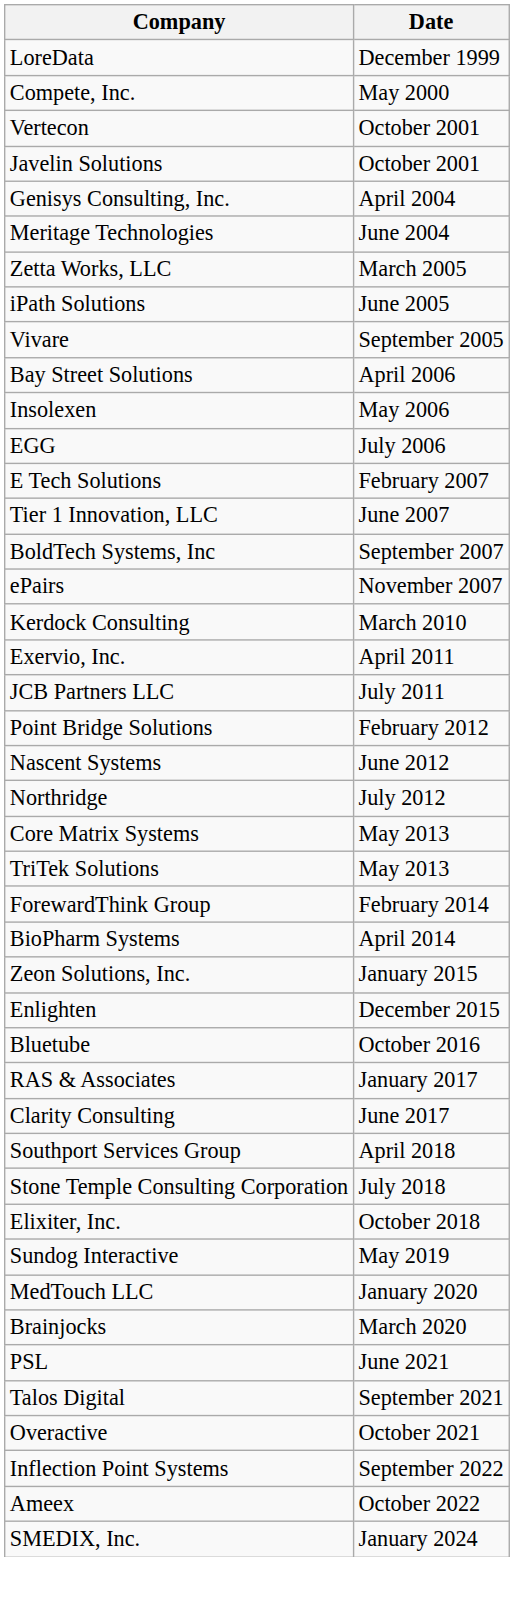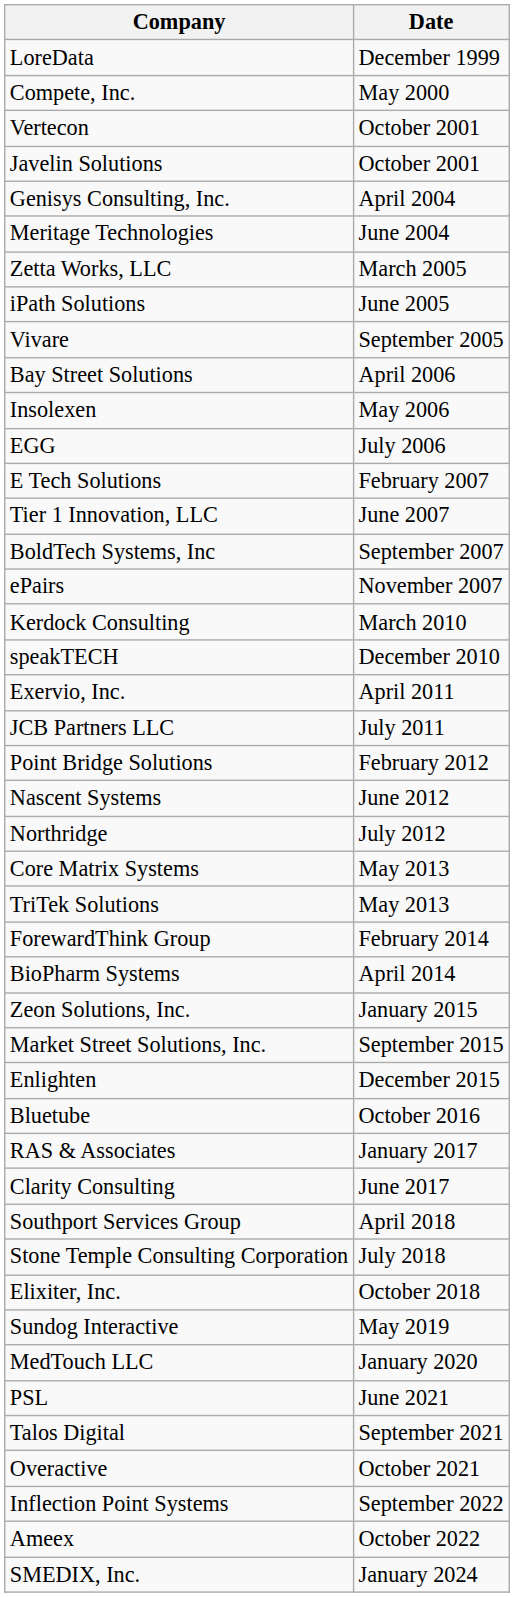 <table class="wikitable">
 <tr>
 <th>Company</th>
 <th>Date</th>
 </tr>
 <tr>
 <td>LoreData</td>
 <td>December 1999</td>
 </tr>
 <tr>
 <td>Compete, Inc.</td>
 <td>May 2000</td>
 </tr>
 <tr>
 <td>Vertecon </td>
 <td>October 2001</td>
 </tr>
 <tr>
 <td>Javelin Solutions </td>
 <td>October 2001</td>
 </tr>
 <tr>
 <td>Genisys Consulting, Inc.</td>
 <td>April 2004</td>
 </tr>
 <tr>
 <td>Meritage Technologies </td>
 <td>June 2004</td>
 </tr>
 <tr>
 <td>Zetta Works, LLC </td>
 <td>March 2005</td>
 </tr>
 <tr>
 <td>iPath Solutions </td>
 <td>June 2005</td>
 </tr>
 <tr>
 <td>Vivare </td>
 <td>September 2005</td>
 </tr>
 <tr>
 <td>Bay Street Solutions </td>
 <td>April 2006</td>
 </tr>
 <tr>
 <td>Insolexen </td>
 <td>May 2006</td>
 </tr>
 <tr>
 <td>EGG </td>
 <td>July 2006</td>
 </tr>
 <tr>
 <td>E Tech Solutions</td>
 <td>February 2007</td>
 </tr>
 <tr>
 <td>Tier 1 Innovation, LLC </td>
 <td>June 2007</td>
 </tr>
 <tr>
 <td>BoldTech Systems, Inc </td>
 <td>September 2007</td>
 </tr>
 <tr>
 <td>ePairs</td>
 <td>November 2007</td>
 </tr>
 <tr>
 <td>Kerdock Consulting</td>
 <td>March 2010</td>
 </tr>
 <tr>
+<td>speakTECH </td>
+<td>December 2010</td>
+</tr>
+<tr>
 <td>Exervio, Inc.</td>
 <td>April 2011</td>
 </tr>
 <tr>
 <td>JCB Partners LLC</td>
 <td>July 2011</td>
 </tr>
 <tr>
 <td>Point Bridge Solutions</td>
 <td>February 2012</td>
 </tr>
 <tr>
 <td>Nascent Systems</td>
 <td>June 2012</td>
 </tr>
 <tr>
 <td>Northridge</td>
 <td>July 2012</td>
 </tr>
 <tr>
 <td>Core Matrix Systems</td>
 <td>May 2013</td>
 </tr>
 <tr>
 <td>TriTek Solutions</td>
 <td>May 2013</td>
 </tr>
 <tr>
 <td>ForewardThink Group</td>
 <td>February 2014</td>
 </tr>
 <tr>
 <td>BioPharm Systems</td>
 <td>April 2014</td>
 </tr>
 <tr>
 <td>Zeon Solutions, Inc.</td>
 <td>January 2015</td>
 </tr>
 <tr>
+<td>Market Street Solutions, Inc.</td>
+<td>September 2015</td>
+</tr>
+<tr>
 <td>Enlighten</td>
 <td>December 2015</td>
 </tr>
 <tr>
 <td>Bluetube</td>
 <td>October 2016</td>
 </tr>
 <tr>
 <td>RAS & Associates</td>
 <td>January 2017</td>
 </tr>
 <tr>
 <td>Clarity Consulting </td>
 <td>June 2017</td>
 </tr>
 <tr>
 <td>Southport Services Group</td>
 <td>April 2018</td>
 </tr>
 <tr>
 <td>Stone Temple Consulting Corporation</td>
 <td>July 2018</td>
 </tr>
 <tr>
 <td>Elixiter, Inc.</td>
 <td>October 2018</td>
 </tr>
 <tr>
 <td>Sundog Interactive </td>
 <td>May 2019</td>
 </tr>
 <tr>
 <td>MedTouch LLC</td>
 <td>January 2020</td>
 </tr>
 <tr>
-<td>Brainjocks</td>
-<td>March 2020</td>
-</tr>
-<tr>
 <td>PSL</td>
 <td>June 2021</td>
 </tr>
 <tr>
 <td>Talos Digital</td>
 <td>September 2021</td>
 </tr>
 <tr>
 <td>Overactive</td>
 <td>October 2021</td>
 </tr>
 <tr>
 <td>Inflection Point Systems</td>
 <td>September 2022</td>
 </tr>
 <tr>
 <td>Ameex </td>
 <td>October 2022</td>
 </tr>
 <tr>
 <td>SMEDIX, Inc.</td>
 <td>January 2024</td>
 </tr>
 </table>
